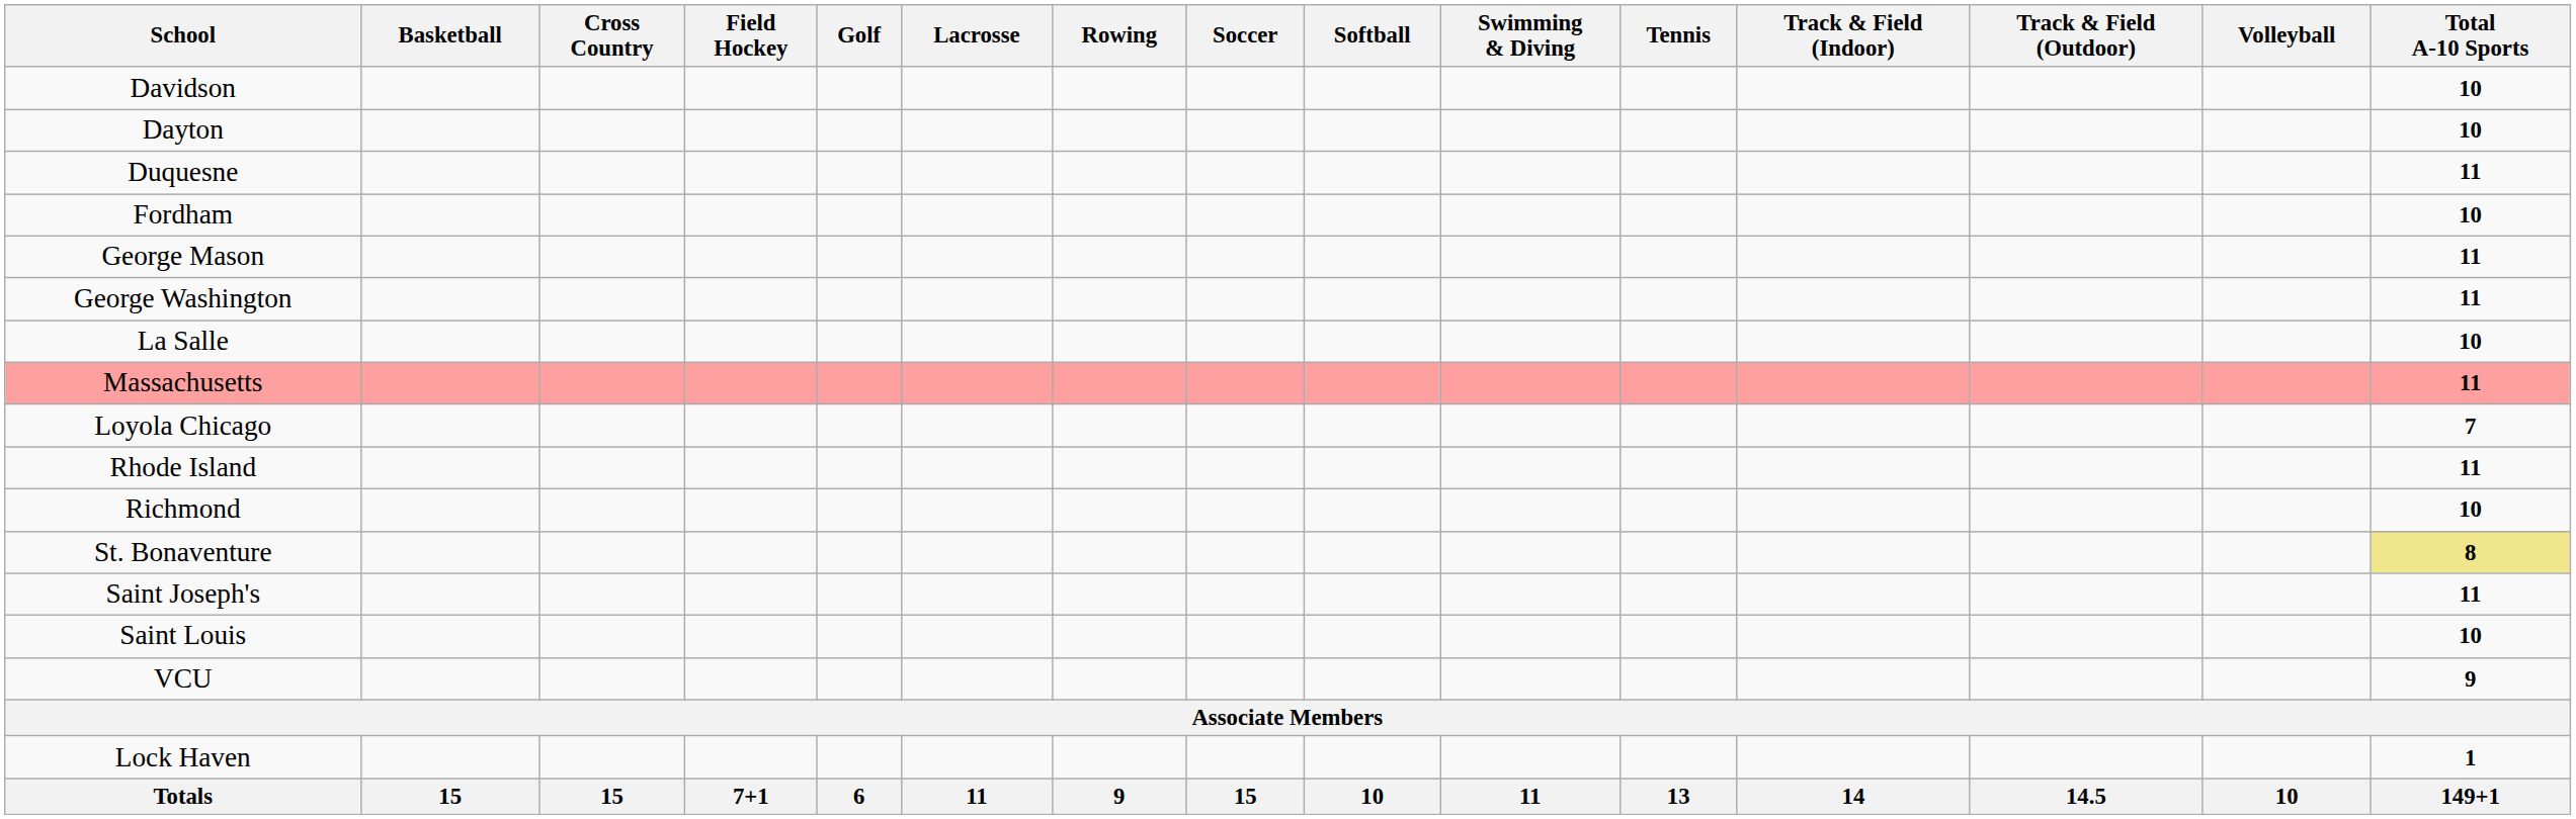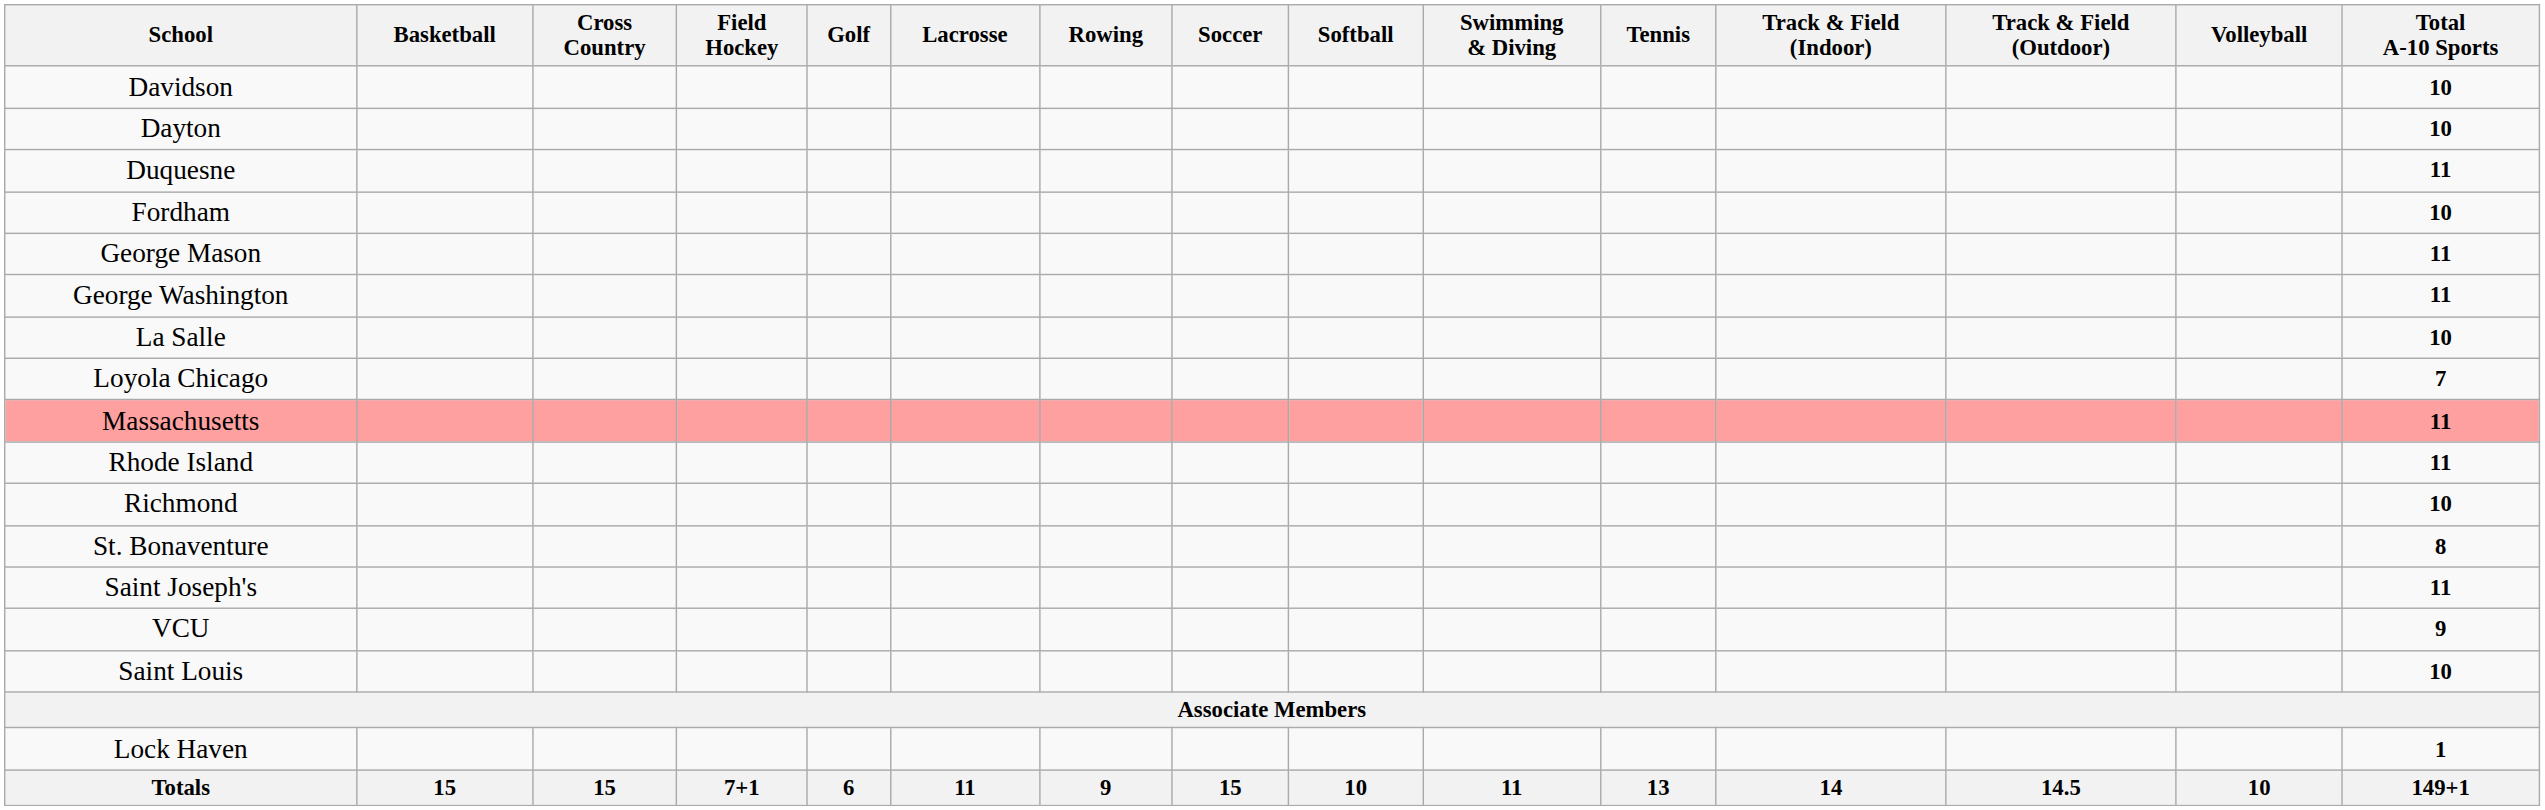 <table class="wikitable" style="text-align:center; width:90%">
 <tr>
 <th>School</th>
 <th>Basketball</th>
 <th>Cross<br>Country</th>
 <th>Field<br>Hockey</th>
 <th>Golf</th>
 <th>Lacrosse</th>
 <th>Rowing</th>
 <th>Soccer</th>
 <th>Softball</th>
 <th>Swimming<br>& Diving</th>
 <th>Tennis</th>
 <th>Track & Field<br>(Indoor)</th>
 <th>Track & Field<br>(Outdoor)</th>
 <th>Volleyball</th>
 <th>Total<br>A-10 Sports</th>
 </tr>
 <tr>
 <td><big>Davidson</big></td>
 <td></td>
 <td></td>
 <td></td>
 <td></td>
 <td></td>
 <td></td>
 <td></td>
 <td></td>
 <td></td>
 <td></td>
 <td></td>
 <td></td>
 <td></td>
 <td><strong>10</strong></td>
 </tr>
 <tr>
 <td><big>Dayton</big></td>
 <td></td>
 <td></td>
 <td></td>
 <td></td>
 <td></td>
 <td></td>
 <td></td>
 <td></td>
 <td></td>
 <td></td>
 <td></td>
 <td></td>
 <td></td>
 <td><strong>10</strong></td>
 </tr>
 <tr>
 <td><big>Duquesne</big></td>
 <td></td>
 <td></td>
 <td></td>
 <td></td>
 <td></td>
 <td></td>
 <td></td>
 <td></td>
 <td></td>
 <td></td>
 <td></td>
 <td></td>
 <td></td>
 <td><strong>11</strong></td>
 </tr>
 <tr>
 <td><big>Fordham</big></td>
 <td></td>
 <td></td>
 <td></td>
 <td></td>
 <td></td>
 <td></td>
 <td></td>
 <td></td>
 <td></td>
 <td></td>
 <td></td>
 <td></td>
 <td></td>
 <td><strong>10</strong></td>
 </tr>
 <tr>
 <td><big>George Mason</big></td>
 <td></td>
 <td></td>
 <td></td>
 <td></td>
 <td></td>
 <td></td>
 <td></td>
 <td></td>
 <td></td>
 <td></td>
 <td></td>
 <td></td>
 <td></td>
 <td><strong>11</strong></td>
 </tr>
 <tr>
 <td><big>George Washington</big></td>
 <td></td>
 <td></td>
 <td></td>
 <td></td>
 <td></td>
 <td></td>
 <td></td>
 <td></td>
 <td></td>
 <td></td>
 <td></td>
 <td></td>
 <td></td>
 <td><strong>11</strong></td>
 </tr>
 <tr>
 <td><big>La Salle</big></td>
 <td></td>
 <td></td>
 <td></td>
 <td></td>
 <td></td>
 <td></td>
 <td></td>
 <td></td>
 <td></td>
 <td></td>
 <td></td>
 <td></td>
 <td></td>
 <td><strong>10</strong></td>
 </tr>
+<tr>
+<td><big>Loyola Chicago</big></td>
+<td></td>
+<td></td>
+<td></td>
+<td></td>
+<td></td>
+<td></td>
+<td></td>
+<td></td>
+<td></td>
+<td></td>
+<td></td>
+<td></td>
+<td></td>
+<td><strong>7</strong></td>
+</tr>
 <tr bgcolor=#ffa0a0>
 <td><big>Massachusetts</big></td>
 <td></td>
 <td></td>
 <td></td>
 <td></td>
 <td></td>
 <td></td>
 <td></td>
 <td></td>
 <td></td>
 <td></td>
 <td></td>
 <td></td>
 <td></td>
 <td><strong>11</strong></td>
-</tr>
-<tr>
-<td><big>Loyola Chicago</big></td>
-<td></td>
-<td></td>
-<td></td>
-<td></td>
-<td></td>
-<td></td>
-<td></td>
-<td></td>
-<td></td>
-<td></td>
-<td></td>
-<td></td>
-<td></td>
-<td><strong>7</strong></td>
 </tr>
 <tr>
 <td><big>Rhode Island</big></td>
 <td></td>
 <td></td>
 <td></td>
 <td></td>
 <td></td>
 <td></td>
 <td></td>
 <td></td>
 <td></td>
 <td></td>
 <td></td>
 <td></td>
 <td></td>
 <td><strong>11</strong></td>
 </tr>
 <tr>
 <td><big>Richmond</big></td>
 <td></td>
 <td></td>
 <td></td>
 <td></td>
 <td></td>
 <td></td>
 <td></td>
 <td></td>
 <td></td>
 <td></td>
 <td></td>
 <td></td>
 <td></td>
 <td><strong>10</strong></td>
 </tr>
 <tr>
 <td><big>St. Bonaventure</big></td>
 <td></td>
 <td></td>
 <td></td>
 <td></td>
 <td></td>
 <td></td>
 <td></td>
 <td></td>
 <td></td>
 <td></td>
 <td></td>
 <td></td>
 <td></td>
-<td style="background: khaki;"><strong>8</strong></td>
+<td><strong>8</strong></td>
 </tr>
 <tr>
 <td><big>Saint Joseph's</big></td>
 <td></td>
 <td></td>
 <td></td>
 <td></td>
 <td></td>
 <td></td>
 <td></td>
 <td></td>
 <td></td>
 <td></td>
 <td></td>
 <td></td>
 <td></td>
 <td><strong>11</strong></td>
 </tr>
 <tr>
+<td><big>VCU</big></td>
+<td></td>
+<td></td>
+<td></td>
+<td></td>
+<td></td>
+<td></td>
+<td></td>
+<td></td>
+<td></td>
+<td></td>
+<td></td>
+<td></td>
+<td></td>
+<td><strong>9</strong></td>
+</tr>
+<tr>
 <td><big>Saint Louis</big></td>
 <td></td>
 <td></td>
 <td></td>
 <td></td>
 <td></td>
 <td></td>
 <td></td>
 <td></td>
 <td></td>
 <td></td>
 <td></td>
 <td></td>
 <td></td>
 <td><strong>10</strong></td>
-</tr>
-<tr>
-<td><big>VCU</big></td>
-<td></td>
-<td></td>
-<td></td>
-<td></td>
-<td></td>
-<td></td>
-<td></td>
-<td></td>
-<td></td>
-<td></td>
-<td></td>
-<td></td>
-<td></td>
-<td><strong>9</strong></td>
 </tr>
 <tr>
 <th colspan="15">Associate Members</th>
 </tr>
 <tr>
 <td><big>Lock Haven</big></td>
 <td></td>
 <td></td>
 <td></td>
 <td></td>
 <td></td>
 <td></td>
 <td></td>
 <td></td>
 <td></td>
 <td></td>
 <td></td>
 <td></td>
 <td></td>
 <td><strong>1</strong></td>
 </tr>
 <tr>
 <th>Totals</th>
 <th>15</th>
 <th>15</th>
 <th>7+1</th>
 <th>6</th>
 <th>11</th>
 <th>9</th>
 <th>15</th>
 <th>10</th>
 <th>11</th>
 <th>13</th>
 <th>14</th>
 <th>14.5</th>
 <th>10</th>
 <th>149+1</th>
 </tr>
 </table>
